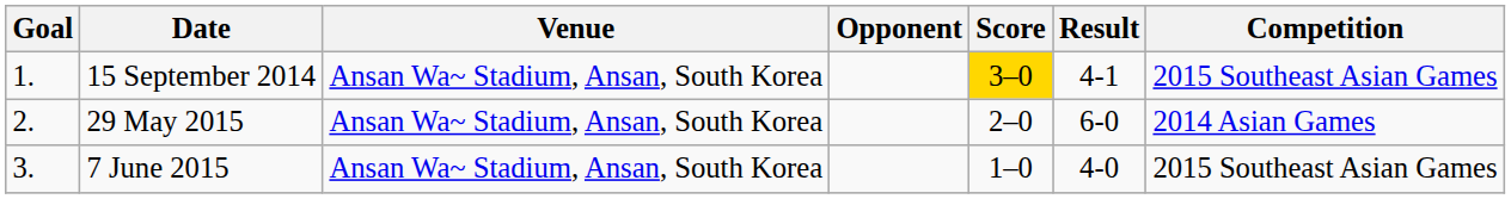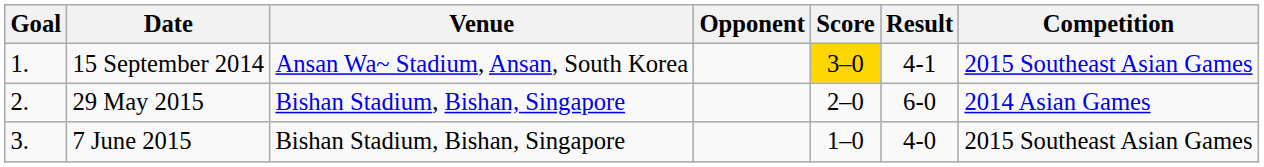 <table class="wikitable plainrowheaders sortable">
 <tr>
 <th>Goal</th>
 <th>Date</th>
 <th>Venue</th>
 <th>Opponent</th>
 <th>Score</th>
 <th>Result</th>
 <th>Competition</th>
 </tr>
 <tr>
 <td>1.</td>
 <td>15 September 2014</td>
 <td><a href='#'>Ansan Wa~ Stadium</a>, <a href='#'>Ansan</a>, South Korea</td>
 <td></td>
 <td align=center style="background: gold;">3–0</td>
 <td align=center>4-1</td>
 <td><a href='#'>2015 Southeast Asian Games</a></td>
 </tr>
 <tr>
 <td>2.</td>
 <td>29 May 2015</td>
-<td><a href='#'>Ansan Wa~ Stadium</a>, <a href='#'>Ansan</a>, South Korea</td>
+<td><a href='#'>Bishan Stadium</a>, <a href='#'>Bishan, Singapore</a></td>
 <td></td>
 <td align=center>2–0</td>
 <td align=center>6-0</td>
 <td><a href='#'>2014 Asian Games</a></td>
 </tr>
 <tr>
 <td>3.</td>
 <td>7 June 2015</td>
-<td><a href='#'>Ansan Wa~ Stadium</a>, <a href='#'>Ansan</a>, South Korea</td>
+<td>Bishan Stadium, Bishan, Singapore</td>
 <td></td>
 <td align=center>1–0</td>
 <td align=center>4-0</td>
 <td>2015 Southeast Asian Games</td>
 </tr>
 </table>
